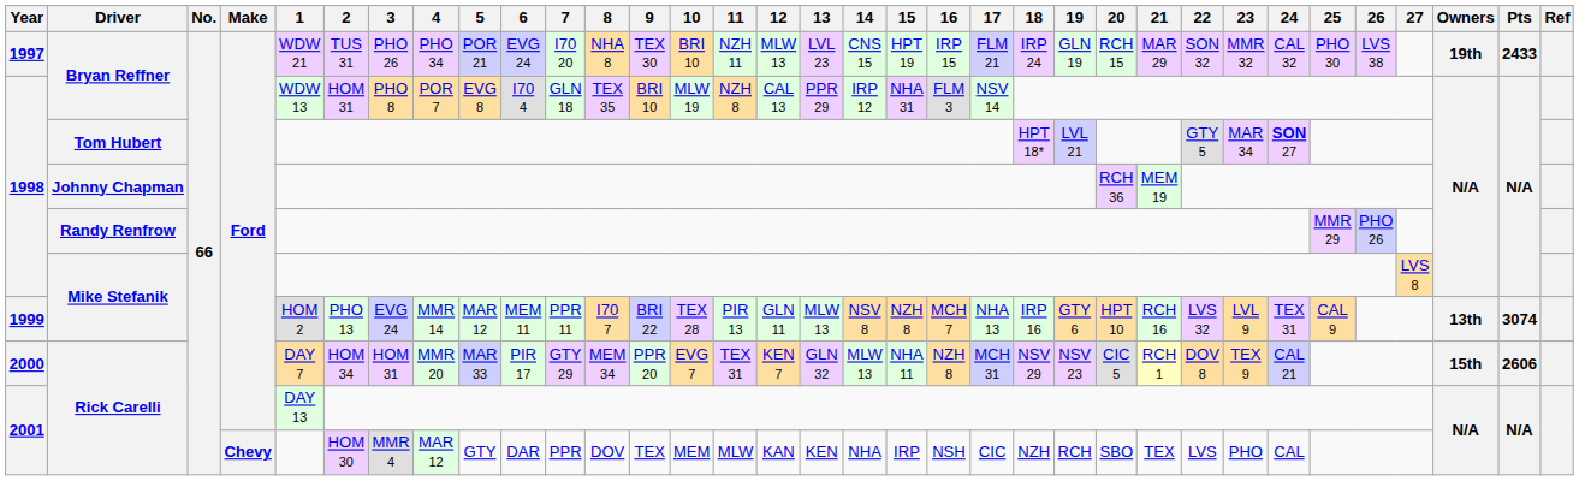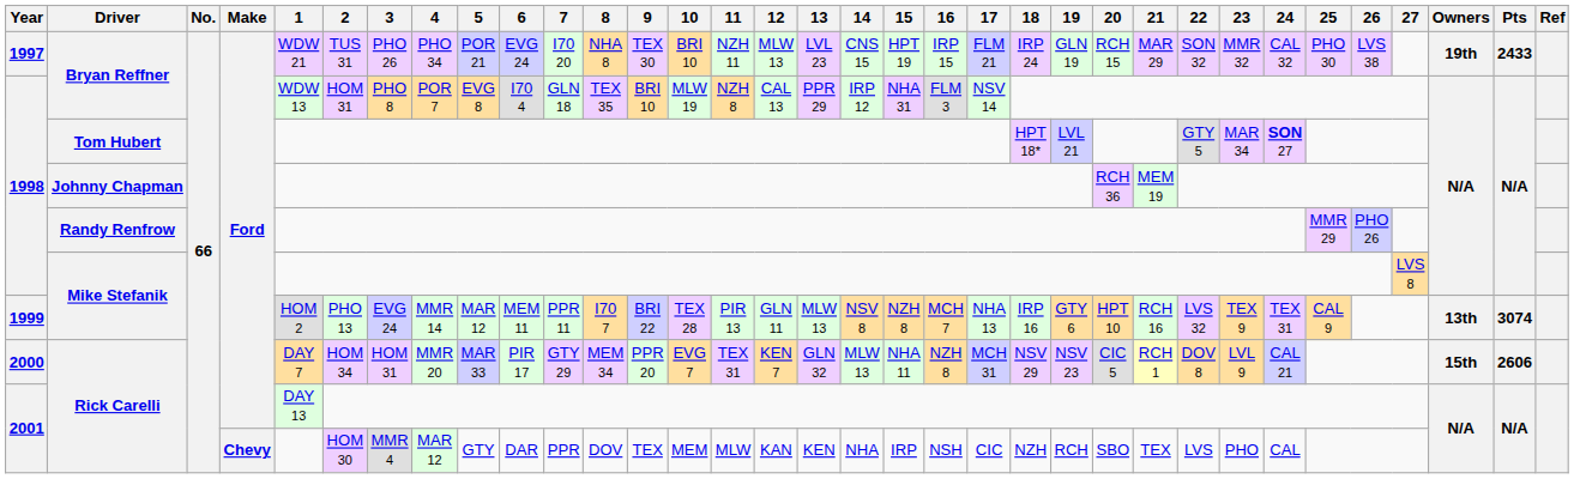 <table class="wikitable" style="text-align:center; font-size:75%">
 <tr>
 <th>Year</th>
 <th>Driver</th>
 <th>No.</th>
 <th>Make</th>
 <th>1</th>
 <th>2</th>
 <th>3</th>
 <th>4</th>
 <th>5</th>
 <th>6</th>
 <th>7</th>
 <th>8</th>
 <th>9</th>
 <th>10</th>
 <th>11</th>
 <th>12</th>
 <th>13</th>
 <th>14</th>
 <th>15</th>
 <th>16</th>
 <th>17</th>
 <th>18</th>
 <th>19</th>
 <th>20</th>
 <th>21</th>
 <th>22</th>
 <th>23</th>
 <th>24</th>
 <th>25</th>
 <th>26</th>
 <th>27</th>
 <th>Owners</th>
 <th>Pts</th>
 <th>Ref</th>
 </tr>
 <tr>
 <th><a href='#'>1997</a></th>
 <th rowspan=2><a href='#'>Bryan Reffner</a></th>
 <th rowspan=10>66</th>
 <th rowspan=9><a href='#'>Ford</a></th>
 <td style="background:#EFCFFF;"><a href='#'>WDW</a><br><small>21</small></td>
 <td style="background:#EFCFFF;"><a href='#'>TUS</a><br><small>31</small></td>
 <td style="background:#EFCFFF;"><a href='#'>PHO</a><br><small>26</small></td>
 <td style="background:#EFCFFF;"><a href='#'>PHO</a><br><small>34</small></td>
 <td style="background:#CFCFFF;"><a href='#'>POR</a><br><small>21</small></td>
 <td style="background:#CFCFFF;"><a href='#'>EVG</a><br><small>24</small></td>
 <td style="background:#DFFFDF;"><a href='#'>I70</a><br><small>20</small></td>
 <td style="background:#FFDF9F;"><a href='#'>NHA</a><br><small>8</small></td>
 <td style="background:#EFCFFF;"><a href='#'>TEX</a><br><small>30</small></td>
 <td style="background:#FFDF9F;"><a href='#'>BRI</a><br><small>10</small></td>
 <td style="background:#DFFFDF;"><a href='#'>NZH</a><br><small>11</small></td>
 <td style="background:#DFFFDF;"><a href='#'>MLW</a><br><small>13</small></td>
 <td style="background:#EFCFFF;"><a href='#'>LVL</a><br><small>23</small></td>
 <td style="background:#DFFFDF;"><a href='#'>CNS</a><br><small>15</small></td>
 <td style="background:#DFFFDF;"><a href='#'>HPT</a><br><small>19</small></td>
 <td style="background:#DFFFDF;"><a href='#'>IRP</a><br><small>15</small></td>
 <td style="background:#CFCFFF;"><a href='#'>FLM</a><br><small>21</small></td>
 <td style="background:#EFCFFF;"><a href='#'>IRP</a><br><small>24</small></td>
 <td style="background:#DFFFDF;"><a href='#'>GLN</a><br><small>19</small></td>
 <td style="background:#DFFFDF;"><a href='#'>RCH</a><br><small>15</small></td>
 <td style="background:#EFCFFF;"><a href='#'>MAR</a><br><small>29</small></td>
 <td style="background:#EFCFFF;"><a href='#'>SON</a><br><small>32</small></td>
 <td style="background:#EFCFFF;"><a href='#'>MMR</a><br><small>32</small></td>
 <td style="background:#EFCFFF;"><a href='#'>CAL</a><br><small>32</small></td>
 <td style="background:#EFCFFF;"><a href='#'>PHO</a><br><small>30</small></td>
 <td style="background:#EFCFFF;"><a href='#'>LVS</a><br><small>38</small></td>
 <td></td>
 <th>19th</th>
 <th>2433</th>
 <th></th>
 </tr>
 <tr>
 <th rowspan=5><a href='#'>1998</a></th>
 <td style="background:#DFFFDF;"><a href='#'>WDW</a><br><small>13</small></td>
 <td style="background:#EFCFFF;"><a href='#'>HOM</a><br><small>31</small></td>
 <td style="background:#FFDF9F;"><a href='#'>PHO</a><br><small>8</small></td>
 <td style="background:#FFDF9F;"><a href='#'>POR</a><br><small>7</small></td>
 <td style="background:#FFDF9F;"><a href='#'>EVG</a><br><small>8</small></td>
 <td style="background:#DFDFDF;"><a href='#'>I70</a><br><small>4</small></td>
 <td style="background:#DFFFDF;"><a href='#'>GLN</a><br><small>18</small></td>
 <td style="background:#EFCFFF;"><a href='#'>TEX</a><br><small>35</small></td>
 <td style="background:#FFDF9F;"><a href='#'>BRI</a><br><small>10</small></td>
 <td style="background:#DFFFDF;"><a href='#'>MLW</a><br><small>19</small></td>
 <td style="background:#FFDF9F;"><a href='#'>NZH</a><br><small>8</small></td>
 <td style="background:#DFFFDF;"><a href='#'>CAL</a><br><small>13</small></td>
 <td style="background:#EFCFFF;"><a href='#'>PPR</a><br><small>29</small></td>
 <td style="background:#DFFFDF;"><a href='#'>IRP</a><br><small>12</small></td>
 <td style="background:#EFCFFF;"><a href='#'>NHA</a><br><small>31</small></td>
 <td style="background:#DFDFDF;"><a href='#'>FLM</a><br><small>3</small></td>
 <td style="background:#DFFFDF;"><a href='#'>NSV</a><br><small>14</small></td>
 <td colspan=10></td>
 <th rowspan=5>N/A</th>
 <th rowspan=5>N/A</th>
 <th></th>
 </tr>
 <tr>
 <th><a href='#'>Tom Hubert</a></th>
 <td colspan=17></td>
 <td style="background:#EFCFFF;"><a href='#'>HPT</a><br><small>18*</small></td>
 <td style="background:#CFCFFF;"><a href='#'>LVL</a><br><small>21</small></td>
 <td colspan=2></td>
 <td style="background:#DFDFDF;"><a href='#'>GTY</a><br><small>5</small></td>
 <td style="background:#EFCFFF;"><a href='#'>MAR</a><br><small>34</small></td>
 <td style="background:#EFCFFF;"><strong><a href='#'>SON</a></strong><br><small>27</small></td>
 <td colspan=3></td>
 <th></th>
 </tr>
 <tr>
 <th><a href='#'>Johnny Chapman</a></th>
 <td colspan=19></td>
 <td style="background:#EFCFFF;"><a href='#'>RCH</a><br><small>36</small></td>
 <td style="background:#DFFFDF;"><a href='#'>MEM</a><br><small>19</small></td>
 <td colspan=6></td>
 <th></th>
 </tr>
 <tr>
 <th><a href='#'>Randy Renfrow</a></th>
 <td colspan=24></td>
 <td style="background:#EFCFFF;"><a href='#'>MMR</a><br><small>29</small></td>
 <td style="background:#CFCFFF;"><a href='#'>PHO</a><br><small>26</small></td>
 <td></td>
 <th></th>
 </tr>
 <tr>
 <th rowspan=2><a href='#'>Mike Stefanik</a></th>
 <td colspan=26></td>
 <td style="background:#FFDF9F;"><a href='#'>LVS</a><br><small>8</small></td>
 <th></th>
 </tr>
 <tr>
 <th><a href='#'>1999</a></th>
 <td style="background:#DFDFDF;"><a href='#'>HOM</a><br><small>2</small></td>
 <td style="background:#DFFFDF;"><a href='#'>PHO</a><br><small>13</small></td>
 <td style="background:#CFCFFF;"><a href='#'>EVG</a><br><small>24</small></td>
 <td style="background:#DFFFDF;"><a href='#'>MMR</a><br><small>14</small></td>
 <td style="background:#DFFFDF;"><a href='#'>MAR</a><br><small>12</small></td>
 <td style="background:#DFFFDF;"><a href='#'>MEM</a><br><small>11</small></td>
 <td style="background:#DFFFDF;"><a href='#'>PPR</a><br><small>11</small></td>
 <td style="background:#FFDF9F;"><a href='#'>I70</a><br><small>7</small></td>
 <td style="background:#CFCFFF;"><a href='#'>BRI</a><br><small>22</small></td>
 <td style="background:#EFCFFF;"><a href='#'>TEX</a><br><small>28</small></td>
 <td style="background:#DFFFDF;"><a href='#'>PIR</a><br><small>13</small></td>
 <td style="background:#DFFFDF;"><a href='#'>GLN</a><br><small>11</small></td>
 <td style="background:#DFFFDF;"><a href='#'>MLW</a><br><small>13</small></td>
 <td style="background:#FFDF9F;"><a href='#'>NSV</a><br><small>8</small></td>
 <td style="background:#FFDF9F;"><a href='#'>NZH</a><br><small>8</small></td>
 <td style="background:#FFDF9F;"><a href='#'>MCH</a><br><small>7</small></td>
 <td style="background:#DFFFDF;"><a href='#'>NHA</a><br><small>13</small></td>
 <td style="background:#DFFFDF;"><a href='#'>IRP</a><br><small>16</small></td>
 <td style="background:#FFDF9F;"><a href='#'>GTY</a><br><small>6</small></td>
 <td style="background:#FFDF9F;"><a href='#'>HPT</a><br><small>10</small></td>
 <td style="background:#DFFFDF;"><a href='#'>RCH</a><br><small>16</small></td>
 <td style="background:#EFCFFF;"><a href='#'>LVS</a><br><small>32</small></td>
-<td style="background:#FFDF9F;"><a href='#'>LVL</a><br><small>9</small></td>
+<td style="background:#FFDF9F;"><a href='#'>TEX</a><br><small>9</small></td>
 <td style="background:#EFCFFF;"><a href='#'>TEX</a><br><small>31</small></td>
 <td style="background:#FFDF9F;"><a href='#'>CAL</a><br><small>9</small></td>
 <td colspan=2></td>
 <th>13th</th>
 <th>3074</th>
 <th></th>
 </tr>
 <tr>
 <th><a href='#'>2000</a></th>
 <th rowspan=3><a href='#'>Rick Carelli</a></th>
 <td style="background:#FFDF9F;"><a href='#'>DAY</a><br><small>7</small></td>
 <td style="background:#EFCFFF;"><a href='#'>HOM</a><br><small>34</small></td>
 <td style="background:#EFCFFF;"><a href='#'>HOM</a><br><small>31</small></td>
 <td style="background:#DFFFDF;"><a href='#'>MMR</a><br><small>20</small></td>
 <td style="background:#CFCFFF;"><a href='#'>MAR</a><br><small>33</small></td>
 <td style="background:#DFFFDF;"><a href='#'>PIR</a><br><small>17</small></td>
 <td style="background:#EFCFFF;"><a href='#'>GTY</a><br><small>29</small></td>
 <td style="background:#EFCFFF;"><a href='#'>MEM</a><br><small>34</small></td>
 <td style="background:#DFFFDF;"><a href='#'>PPR</a><br><small>20</small></td>
 <td style="background:#FFDF9F;"><a href='#'>EVG</a><br><small>7</small></td>
 <td style="background:#EFCFFF;"><a href='#'>TEX</a><br><small>31</small></td>
 <td style="background:#FFDF9F;"><a href='#'>KEN</a><br><small>7</small></td>
 <td style="background:#EFCFFF;"><a href='#'>GLN</a><br><small>32</small></td>
 <td style="background:#DFFFDF;"><a href='#'>MLW</a><br><small>13</small></td>
 <td style="background:#DFFFDF;"><a href='#'>NHA</a><br><small>11</small></td>
 <td style="background:#FFDF9F;"><a href='#'>NZH</a><br><small>8</small></td>
 <td style="background:#CFCFFF;"><a href='#'>MCH</a><br><small>31</small></td>
 <td style="background:#EFCFFF;"><a href='#'>NSV</a><br><small>29</small></td>
 <td style="background:#EFCFFF;"><a href='#'>NSV</a><br><small>23</small></td>
 <td style="background:#DFDFDF;"><a href='#'>CIC</a><br><small>5</small></td>
 <td style="background:#FFFFBF;"><a href='#'>RCH</a><br><small>1</small></td>
 <td style="background:#FFDF9F;"><a href='#'>DOV</a><br><small>8</small></td>
-<td style="background:#FFDF9F;"><a href='#'>TEX</a><br><small>9</small></td>
+<td style="background:#FFDF9F;"><a href='#'>LVL</a><br><small>9</small></td>
 <td style="background:#CFCFFF;"><a href='#'>CAL</a><br><small>21</small></td>
 <td colspan=3></td>
 <th>15th</th>
 <th>2606</th>
 <th></th>
 </tr>
 <tr>
 <th rowspan=2><a href='#'>2001</a></th>
 <td style="background:#DFFFDF;"><a href='#'>DAY</a><br><small>13</small></td>
 <td colspan=26></td>
 <th rowspan=2>N/A</th>
 <th rowspan=2>N/A</th>
 <th rowspan=2></th>
 </tr>
 <tr>
 <th><a href='#'>Chevy</a></th>
 <td></td>
 <td style="background:#EFCFFF;"><a href='#'>HOM</a><br><small>30</small></td>
 <td style="background:#DFDFDF;"><a href='#'>MMR</a><br><small>4</small></td>
 <td style="background:#DFFFDF;"><a href='#'>MAR</a><br><small>12</small></td>
 <td><a href='#'>GTY</a></td>
 <td><a href='#'>DAR</a></td>
 <td><a href='#'>PPR</a></td>
 <td><a href='#'>DOV</a></td>
 <td><a href='#'>TEX</a></td>
 <td><a href='#'>MEM</a></td>
 <td><a href='#'>MLW</a></td>
 <td><a href='#'>KAN</a></td>
 <td><a href='#'>KEN</a></td>
 <td><a href='#'>NHA</a></td>
 <td><a href='#'>IRP</a></td>
 <td><a href='#'>NSH</a></td>
 <td><a href='#'>CIC</a></td>
 <td><a href='#'>NZH</a></td>
 <td><a href='#'>RCH</a></td>
 <td><a href='#'>SBO</a></td>
 <td><a href='#'>TEX</a></td>
 <td><a href='#'>LVS</a></td>
 <td><a href='#'>PHO</a></td>
 <td><a href='#'>CAL</a></td>
 <td colspan=3></td>
 </tr>
 </table>
